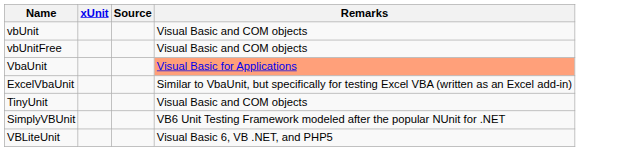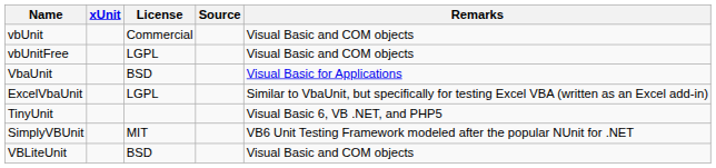 <table class="wikitable sortable">
 <tr>
 <th>Name</th>
 <th><a href='#'>xUnit</a></th>
+<th>License</th>
 <th>Source</th>
 <th>Remarks</th>
 </tr>
 <tr>
 <td>vbUnit</td>
 <td></td>
+<td>Commercial</td>
 <td></td>
 <td>Visual Basic and COM objects</td>
 </tr>
 <tr>
 <td>vbUnitFree</td>
 <td></td>
+<td>LGPL</td>
 <td></td>
 <td>Visual Basic and COM objects</td>
 </tr>
 <tr>
 <td>VbaUnit</td>
 <td></td>
+<td>BSD</td>
 <td></td>
-<td style="background: lightsalmon;"><a href='#'>Visual Basic for Applications</a></td>
+<td><a href='#'>Visual Basic for Applications</a></td>
 </tr>
 <tr>
 <td>ExcelVbaUnit</td>
 <td></td>
+<td>LGPL</td>
 <td></td>
 <td>Similar to VbaUnit, but specifically for testing Excel VBA (written as an Excel add-in)</td>
 </tr>
 <tr>
 <td>TinyUnit</td>
 <td></td>
 <td></td>
-<td>Visual Basic and COM objects</td>
+<td></td>
+<td>Visual Basic 6, VB .NET, and PHP5</td>
 </tr>
 <tr>
 <td>SimplyVBUnit</td>
 <td></td>
+<td>MIT</td>
 <td></td>
 <td>VB6 Unit Testing Framework modeled after the popular NUnit for .NET</td>
 </tr>
 <tr>
 <td>VBLiteUnit</td>
 <td></td>
+<td>BSD</td>
 <td></td>
-<td>Visual Basic 6, VB .NET, and PHP5</td>
+<td>Visual Basic and COM objects</td>
 </tr>
 </table>
